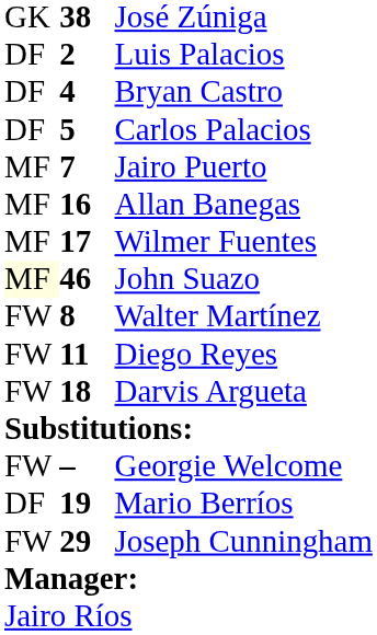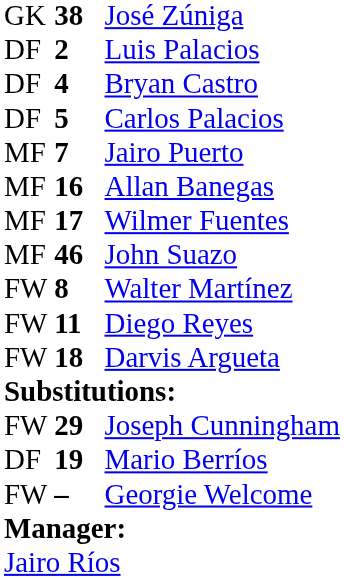 <table style = "font-size: 90%" cellspacing = "0" cellpadding = "0">
 <tr>
 <td colspan = 4></td>
 </tr>
 <tr>
 <th style="width:25px;"></th>
 <th style="width:25px;"></th>
 </tr>
 <tr>
 <td>GK</td>
 <td><strong>38</strong></td>
 <td> <a href='#'>José Zúniga</a></td>
 </tr>
 <tr>
 <td>DF</td>
 <td><strong>2</strong></td>
 <td> <a href='#'>Luis Palacios</a></td>
 </tr>
 <tr>
 <td>DF</td>
 <td><strong>4</strong></td>
 <td> <a href='#'>Bryan Castro</a></td>
 <td></td>
 <td></td>
 </tr>
 <tr>
 <td>DF</td>
 <td><strong>5</strong></td>
 <td> <a href='#'>Carlos Palacios</a></td>
 </tr>
 <tr>
 <td>MF</td>
 <td><strong>7</strong></td>
 <td> <a href='#'>Jairo Puerto</a></td>
 <td></td>
 <td></td>
 </tr>
 <tr>
 <td>MF</td>
 <td><strong>16</strong></td>
 <td> <a href='#'>Allan Banegas</a></td>
 </tr>
 <tr>
 <td>MF</td>
 <td><strong>17</strong></td>
 <td> <a href='#'>Wilmer Fuentes</a></td>
 <td></td>
 <td></td>
 </tr>
 <tr>
-<td style="background: lightyellow;">MF</td>
+<td>MF</td>
 <td><strong>46</strong></td>
 <td> <a href='#'>John Suazo</a></td>
 </tr>
 <tr>
 <td>FW</td>
 <td><strong>8</strong></td>
 <td> <a href='#'>Walter Martínez</a></td>
 </tr>
 <tr>
 <td>FW</td>
 <td><strong>11</strong></td>
 <td> <a href='#'>Diego Reyes</a></td>
 </tr>
 <tr>
 <td>FW</td>
 <td><strong>18</strong></td>
 <td> <a href='#'>Darvis Argueta</a></td>
 <td></td>
 <td></td>
 </tr>
 <tr>
 <td colspan = 3><strong>Substitutions:</strong></td>
 </tr>
 <tr>
 <td>FW</td>
-<td><strong>–</strong></td>
-<td> <a href='#'>Georgie Welcome</a></td>
+<td><strong>29</strong></td>
+<td> <a href='#'>Joseph Cunningham</a></td>
 <td></td>
 <td></td>
 </tr>
 <tr>
 <td>DF</td>
 <td><strong>19</strong></td>
 <td> <a href='#'>Mario Berríos</a></td>
 <td></td>
 <td></td>
 </tr>
 <tr>
 <td>FW</td>
-<td><strong>29</strong></td>
-<td> <a href='#'>Joseph Cunningham</a></td>
+<td><strong>–</strong></td>
+<td> <a href='#'>Georgie Welcome</a></td>
 <td></td>
 <td></td>
 </tr>
 <tr>
 <td colspan = 3><strong>Manager:</strong></td>
 </tr>
 <tr>
 <td colspan = 3> <a href='#'>Jairo Ríos</a></td>
 </tr>
 </table>
